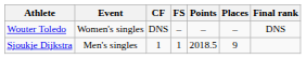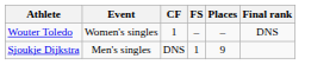 <table class="wikitable" border="1" style="font-size:90%">
 <tr>
 <th>Athlete</th>
 <th>Event</th>
 <th>CF</th>
 <th>FS</th>
-<th>Points</th>
 <th>Places</th>
 <th>Final rank</th>
 </tr>
 <tr align=center>
 <td align=left><a href='#'>Wouter Toledo</a></td>
 <td>Women's singles</td>
-<td>DNS</td>
-<td>–</td>
+<td>1</td>
 <td>–</td>
 <td>–</td>
 <td>DNS</td>
 </tr>
 <tr align=center>
 <td align=left><a href='#'>Sjoukje Dijkstra</a></td>
 <td>Men's singles</td>
+<td>DNS</td>
 <td>1</td>
-<td>1</td>
-<td>2018.5</td>
 <td>9</td>
 <td></td>
 </tr>
 </table>
